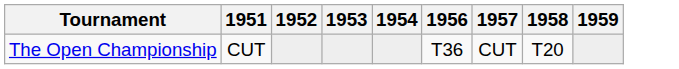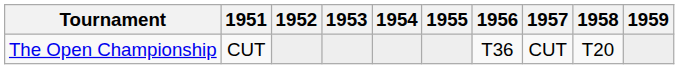 <table class="wikitable" style="font-size:95%;text-align:center;">
 <tr>
 <th>Tournament</th>
 <th>1951</th>
 <th>1952</th>
 <th>1953</th>
 <th>1954</th>
+<th>1955</th>
 <th>1956</th>
 <th>1957</th>
 <th>1958</th>
 <th>1959</th>
 </tr>
 <tr>
 <td align=left><a href='#'>The Open Championship</a></td>
 <td>CUT</td>
 <td style="background:#eeeeee;"></td>
 <td style="background:#eeeeee;"></td>
 <td style="background:#eeeeee;"></td>
+<td style="background:#eeeeee;"></td>
 <td>T36</td>
 <td>CUT</td>
 <td>T20</td>
 <td style="background:#eeeeee;"></td>
 </tr>
 </table>
